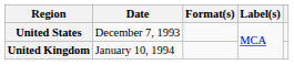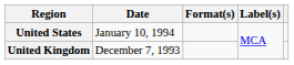 <table class="wikitable plainrowheaders">
 <tr>
 <th scope="col">Region</th>
 <th scope="col">Date</th>
 <th scope="col">Format(s)</th>
 <th scope="col">Label(s)</th>
 <th scope="col"></th>
 </tr>
 <tr>
 <th scope="row">United States</th>
-<td>December 7, 1993</td>
+<td>January 10, 1994</td>
 <td></td>
 <td rowspan="2"><a href='#'>MCA</a></td>
 <td></td>
 </tr>
 <tr>
 <th scope="row">United Kingdom</th>
-<td>January 10, 1994</td>
+<td>December 7, 1993</td>
 <td></td>
 <td></td>
 </tr>
 </table>
